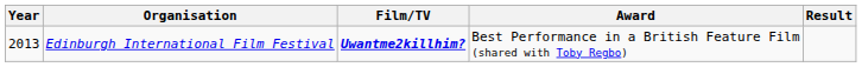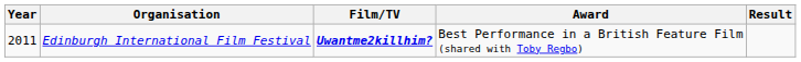 <table class="wikitable sortable" style="font-size:100%">
 <tr>
 <th>Year</th>
 <th>Organisation</th>
 <th>Film/TV</th>
 <th>Award</th>
 <th>Result</th>
 </tr>
 <tr>
-<td>2013</td>
+<td>2011</td>
 <td><em><a href='#'>Edinburgh International Film Festival</a></em></td>
 <td><strong><em><a href='#'>Uwantme2killhim?</a></em></strong></td>
 <td>Best Performance in a British Feature Film<br><small>(shared with <a href='#'>Toby Regbo</a>)</small></td>
 <td></td>
 </tr>
 </table>
